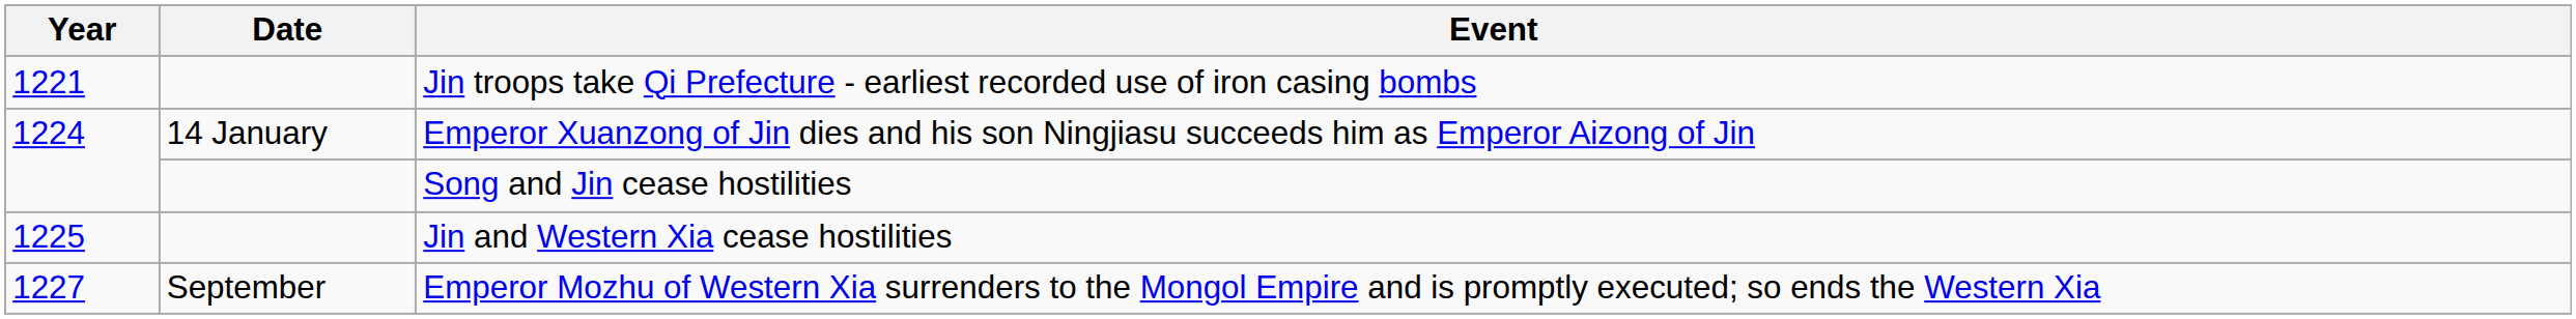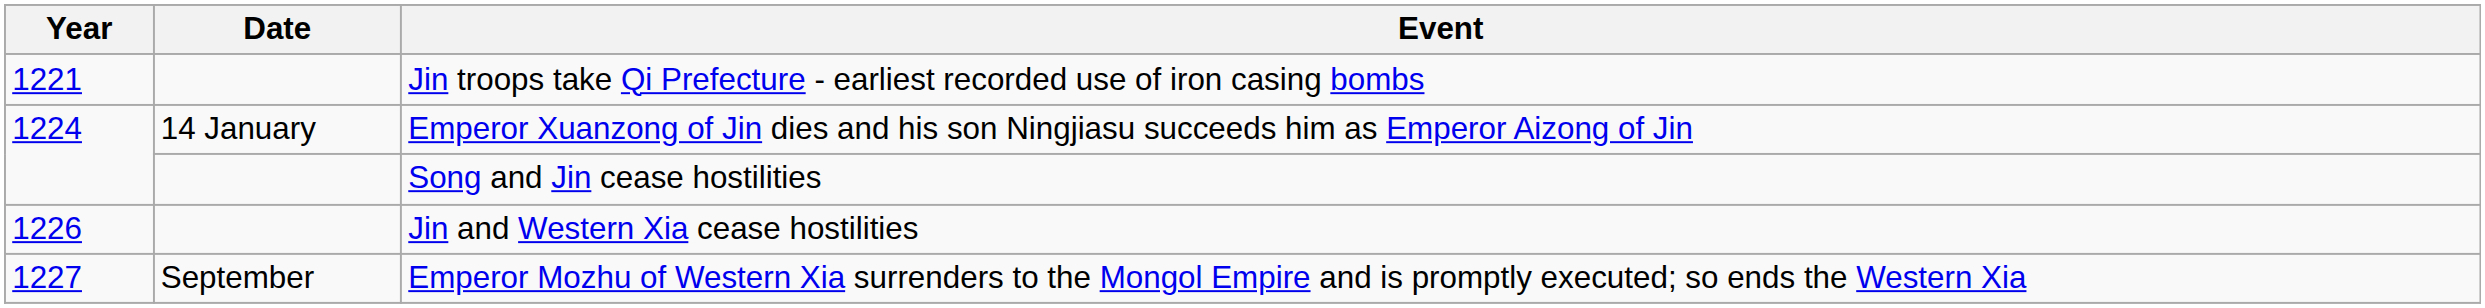 <table class="wikitable" width="100%">
 <tr>
 <th style="width:6%">Year</th>
 <th style="width:10%">Date</th>
 <th>Event</th>
 </tr>
 <tr>
 <td><a href='#'>1221</a></td>
 <td></td>
 <td><a href='#'>Jin</a> troops take <a href='#'>Qi Prefecture</a> - earliest recorded use of iron casing <a href='#'>bombs</a></td>
 </tr>
 <tr>
 <td rowspan="2" valign="top"><a href='#'>1224</a></td>
 <td>14 January</td>
 <td><a href='#'>Emperor Xuanzong of Jin</a> dies and his son Ningjiasu succeeds him as <a href='#'>Emperor Aizong of Jin</a></td>
 </tr>
 <tr>
 <td></td>
 <td><a href='#'>Song</a> and <a href='#'>Jin</a> cease hostilities</td>
 </tr>
 <tr>
-<td><a href='#'>1225</a></td>
+<td><a href='#'>1226</a></td>
 <td></td>
 <td><a href='#'>Jin</a> and <a href='#'>Western Xia</a> cease hostilities</td>
 </tr>
 <tr>
 <td><a href='#'>1227</a></td>
 <td>September</td>
 <td><a href='#'>Emperor Mozhu of Western Xia</a> surrenders to the <a href='#'>Mongol Empire</a> and is promptly executed; so ends the <a href='#'>Western Xia</a></td>
 </tr>
 </table>
